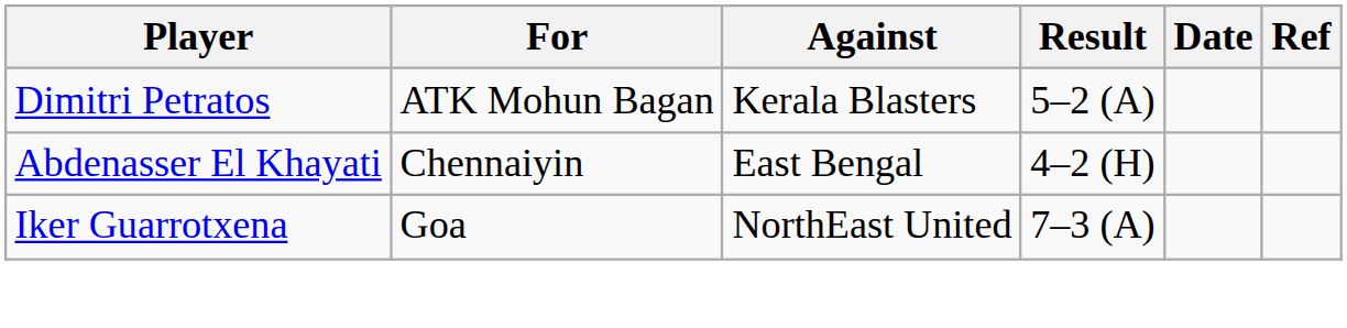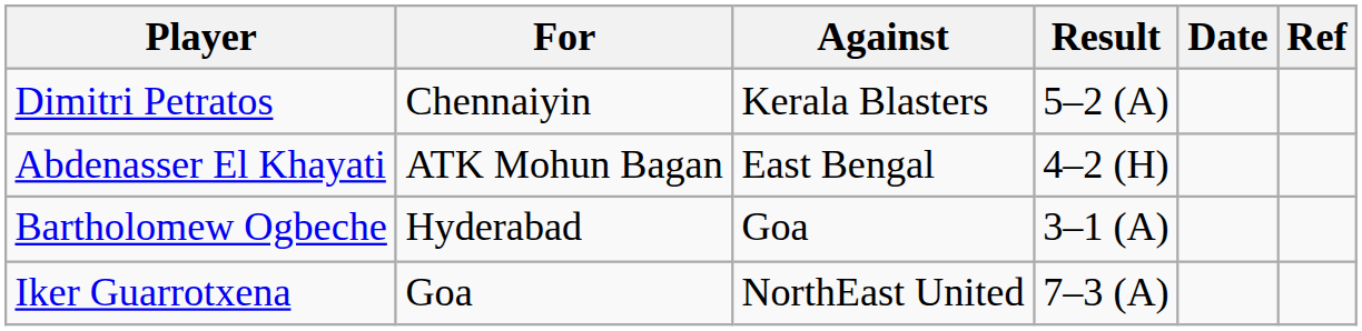 <table class="wikitable">
 <tr>
 <th>Player</th>
 <th>For</th>
 <th>Against</th>
 <th style="text-align:center">Result</th>
 <th>Date</th>
 <th>Ref</th>
 </tr>
 <tr>
 <td> <a href='#'>Dimitri Petratos</a></td>
-<td>ATK Mohun Bagan</td>
+<td>Chennaiyin</td>
 <td>Kerala Blasters</td>
 <td align="center">5–2 (A)</td>
 <td></td>
 <td></td>
 </tr>
 <tr>
 <td> <a href='#'>Abdenasser El Khayati</a></td>
-<td>Chennaiyin</td>
+<td>ATK Mohun Bagan</td>
 <td>East Bengal</td>
 <td align="center">4–2 (H)</td>
+<td></td>
+<td></td>
+</tr>
+<tr>
+<td> <a href='#'>Bartholomew Ogbeche</a></td>
+<td>Hyderabad</td>
+<td>Goa</td>
+<td align="center">3–1 (A)</td>
 <td></td>
 <td></td>
 </tr>
 <tr>
 <td> <a href='#'>Iker Guarrotxena</a></td>
 <td>Goa</td>
 <td>NorthEast United</td>
 <td align="center">7–3 (A)</td>
 <td></td>
 <td></td>
 </tr>
 </table>
